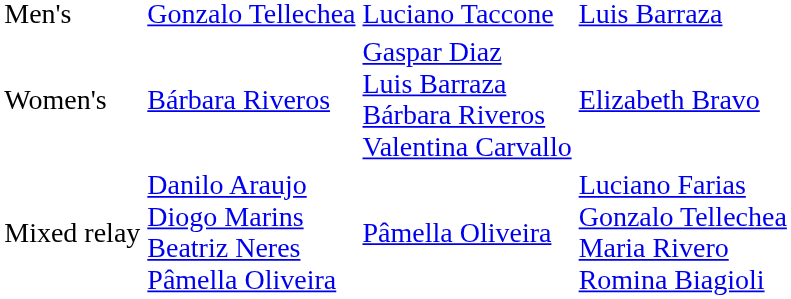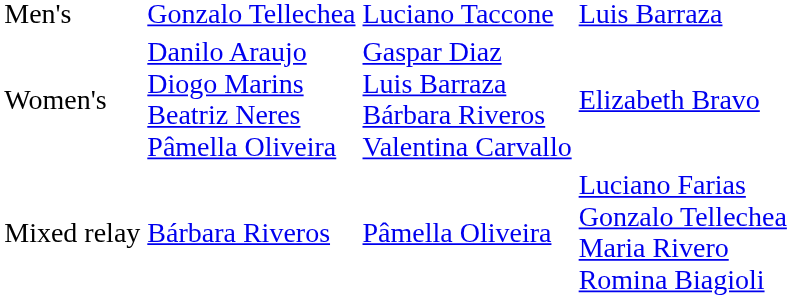 <table>
 <tr>
 <td>Men's</td>
 <td><a href='#'>Gonzalo Tellechea</a><br></td>
 <td><a href='#'>Luciano Taccone</a><br></td>
 <td><a href='#'>Luis Barraza</a><br></td>
 </tr>
 <tr>
 <td>Women's</td>
-<td><a href='#'>Bárbara Riveros</a><br></td>
+<td><a href='#'>Danilo Araujo</a><br><a href='#'>Diogo Marins</a><br><a href='#'>Beatriz Neres</a><br><a href='#'>Pâmella Oliveira</a><br></td>
 <td><a href='#'>Gaspar Diaz</a><br><a href='#'>Luis Barraza</a><br><a href='#'>Bárbara Riveros</a><br><a href='#'>Valentina Carvallo</a><br></td>
 <td><a href='#'>Elizabeth Bravo</a><br></td>
 </tr>
 <tr>
 <td>Mixed relay</td>
-<td><a href='#'>Danilo Araujo</a><br><a href='#'>Diogo Marins</a><br><a href='#'>Beatriz Neres</a><br><a href='#'>Pâmella Oliveira</a><br></td>
+<td><a href='#'>Bárbara Riveros</a><br></td>
 <td><a href='#'>Pâmella Oliveira</a><br></td>
 <td><a href='#'>Luciano Farias</a><br><a href='#'>Gonzalo Tellechea</a><br><a href='#'>Maria Rivero</a><br><a href='#'>Romina Biagioli</a><br></td>
 </tr>
 </table>
